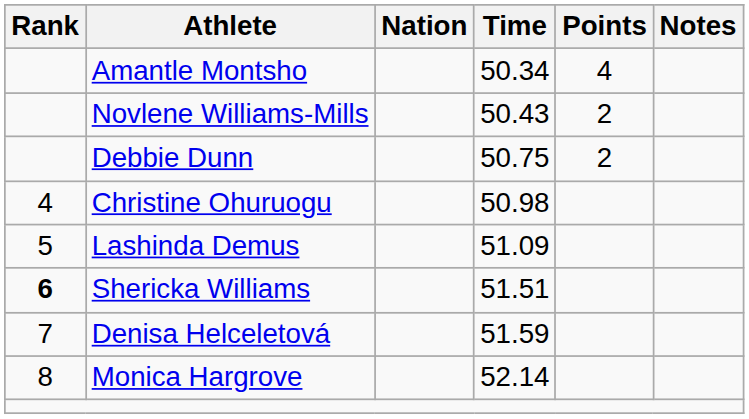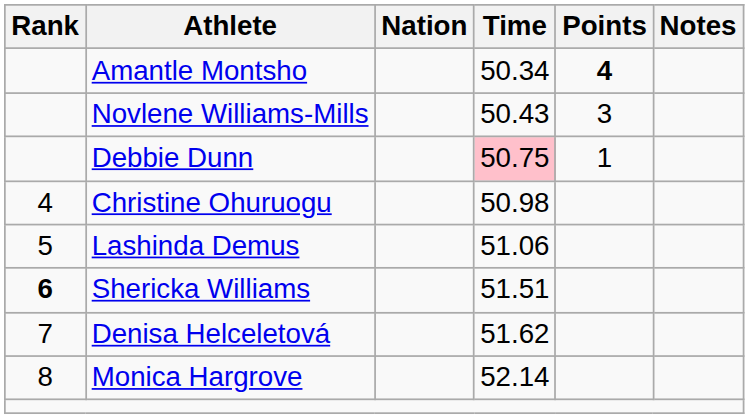 <table class="wikitable sortable" style="text-align:center;">
 <tr>
 <th scope="col" style="width: 10px;">Rank</th>
 <th scope="col">Athlete</th>
 <th scope="col">Nation</th>
 <th scope="col">Time</th>
 <th scope="col">Points</th>
 <th scope="col">Notes</th>
 </tr>
 <tr>
 <td></td>
 <td align=left><a href='#'>Amantle Montsho</a></td>
 <td align=left></td>
 <td>50.34</td>
-<td>4</td>
+<td><strong>4</strong></td>
 <td></td>
 </tr>
 <tr>
 <td></td>
 <td align=left><a href='#'>Novlene Williams-Mills</a></td>
 <td align=left></td>
 <td>50.43</td>
-<td>2</td>
+<td>3</td>
 <td></td>
 </tr>
 <tr>
 <td></td>
 <td align=left><a href='#'>Debbie Dunn</a></td>
 <td align=left></td>
-<td>50.75</td>
-<td>2</td>
+<td style="background: pink;">50.75</td>
+<td>1</td>
 <td></td>
 </tr>
 <tr>
 <td>4</td>
 <td align=left><a href='#'>Christine Ohuruogu</a></td>
 <td align=left></td>
 <td>50.98</td>
 <td></td>
 <td></td>
 </tr>
 <tr>
 <td>5</td>
 <td align=left><a href='#'>Lashinda Demus</a></td>
 <td align=left></td>
-<td>51.09</td>
+<td>51.06</td>
 <td></td>
 <td></td>
 </tr>
 <tr>
 <td><strong>6</strong></td>
 <td align=left><a href='#'>Shericka Williams</a></td>
 <td align=left></td>
 <td>51.51</td>
 <td></td>
 <td></td>
 </tr>
 <tr>
 <td>7</td>
 <td align=left><a href='#'>Denisa Helceletová</a></td>
 <td align=left></td>
-<td>51.59</td>
+<td>51.62</td>
 <td></td>
 <td></td>
 </tr>
 <tr>
 <td>8</td>
 <td align=left><a href='#'>Monica Hargrove</a></td>
 <td align=left></td>
 <td>52.14</td>
 <td></td>
 <td></td>
 </tr>
 <tr class="sortbottom">
 <td colspan="6"></td>
 </tr>
 </table>
